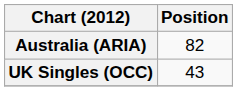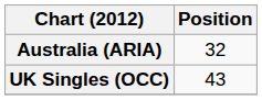 <table class="wikitable plainrowheaders" style="text-align:center">
 <tr>
 <th>Chart (2012)</th>
 <th>Position</th>
 </tr>
 <tr>
 <th scope="row">Australia (ARIA)</th>
-<td>82</td>
+<td>32</td>
 </tr>
 <tr>
 <th scope="row">UK Singles (OCC)</th>
 <td>43</td>
 </tr>
 <tr>
 </tr>
 </table>
